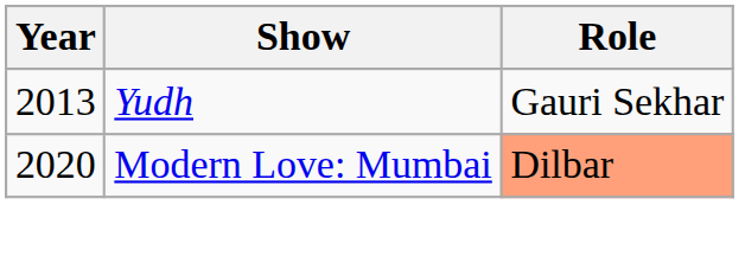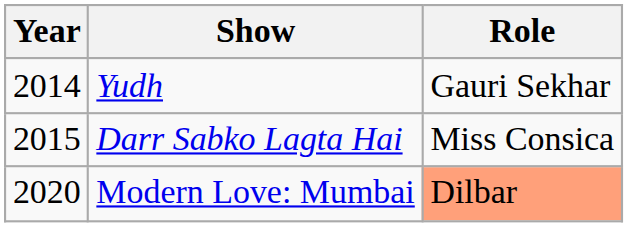 <table class="wikitable sortable">
 <tr>
 <th>Year</th>
 <th>Show</th>
 <th>Role</th>
 </tr>
 <tr>
-<td>2013</td>
+<td>2014</td>
 <td><a href='#'><em>Yudh</em></a></td>
 <td>Gauri Sekhar</td>
+</tr>
+<tr>
+<td>2015</td>
+<td><em><a href='#'>Darr Sabko Lagta Hai</a></em></td>
+<td>Miss Consica</td>
 </tr>
 <tr>
 <td>2020</td>
 <td><a href='#'>Modern Love: Mumbai</a></td>
 <td style="background: lightsalmon;">Dilbar</td>
 </tr>
 </table>
